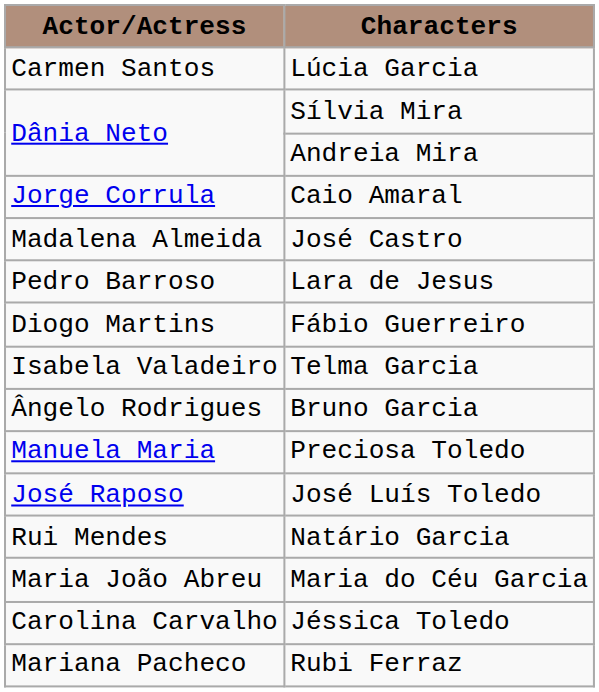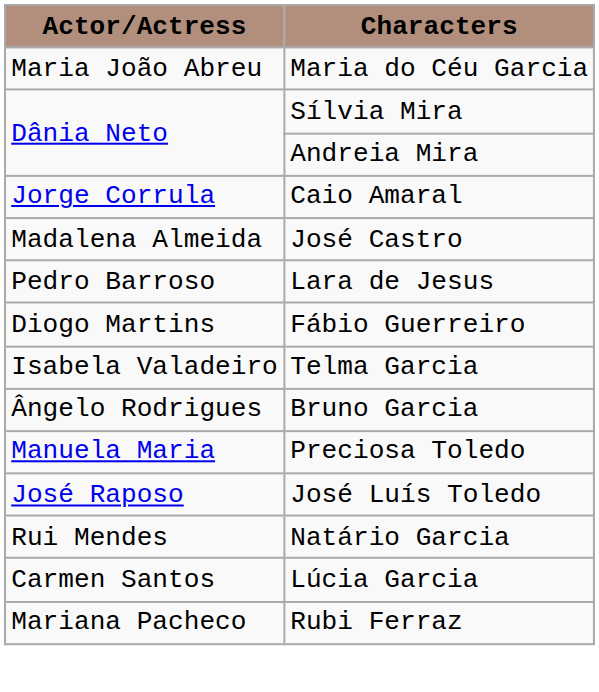 <table class="wikitable sortable">
 <tr>
 <th style="background:#B18F7C;">Actor/Actress</th>
 <th style="background:#B18F7C;">Characters</th>
 </tr>
 <tr>
-<td>Carmen Santos</td>
-<td>Lúcia Garcia</td>
+<td>Maria João Abreu</td>
+<td>Maria do Céu Garcia</td>
 </tr>
 <tr>
 <td rowspan="2"><a href='#'>Dânia Neto</a></td>
 <td>Sílvia Mira</td>
 </tr>
 <tr>
 <td>Andreia Mira</td>
 </tr>
 <tr>
 <td><a href='#'>Jorge Corrula</a></td>
 <td>Caio Amaral</td>
 </tr>
 <tr>
 <td>Madalena Almeida</td>
 <td>José Castro</td>
 </tr>
 <tr>
 <td>Pedro Barroso</td>
 <td>Lara de Jesus</td>
 </tr>
 <tr>
 <td>Diogo Martins</td>
 <td>Fábio Guerreiro</td>
 </tr>
 <tr>
 <td>Isabela Valadeiro</td>
 <td>Telma Garcia</td>
 </tr>
 <tr>
 <td>Ângelo Rodrigues</td>
 <td>Bruno Garcia</td>
 </tr>
 <tr>
 <td><a href='#'>Manuela Maria</a></td>
 <td>Preciosa Toledo</td>
 </tr>
 <tr>
 <td><a href='#'>José Raposo</a></td>
 <td>José Luís Toledo</td>
 </tr>
 <tr>
 <td>Rui Mendes</td>
 <td>Natário Garcia</td>
 </tr>
 <tr>
-<td>Maria João Abreu</td>
-<td>Maria do Céu Garcia</td>
-</tr>
-<tr>
-<td>Carolina Carvalho</td>
-<td>Jéssica Toledo</td>
+<td>Carmen Santos</td>
+<td>Lúcia Garcia</td>
 </tr>
 <tr>
 <td>Mariana Pacheco</td>
 <td>Rubi Ferraz</td>
 </tr>
 </table>
